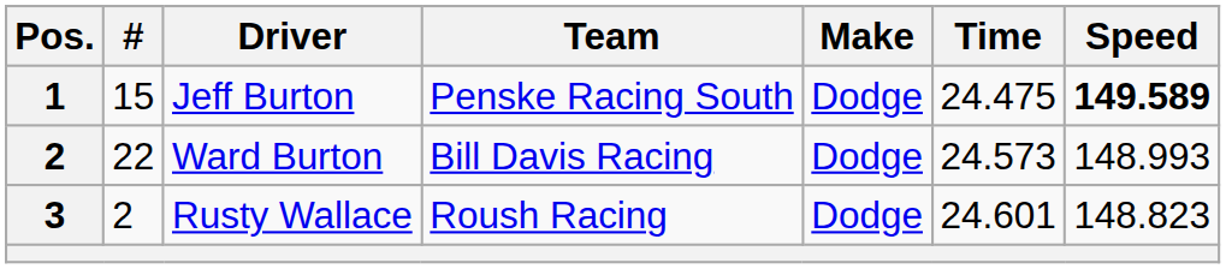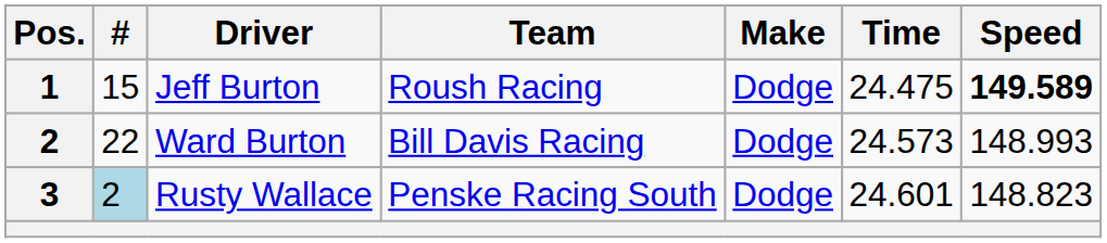 <table class="wikitable" style="font-size:95%">
 <tr>
 <th>Pos.</th>
 <th>#</th>
 <th>Driver</th>
 <th>Team</th>
 <th>Make</th>
 <th>Time</th>
 <th>Speed</th>
 </tr>
 <tr>
 <th>1</th>
 <td>15</td>
 <td><a href='#'>Jeff Burton</a></td>
-<td><a href='#'>Penske Racing South</a></td>
+<td><a href='#'>Roush Racing</a></td>
 <td><a href='#'>Dodge</a></td>
 <td>24.475</td>
 <td><strong>149.589</strong></td>
 </tr>
 <tr>
 <th>2</th>
 <td>22</td>
 <td><a href='#'>Ward Burton</a></td>
 <td><a href='#'>Bill Davis Racing</a></td>
 <td><a href='#'>Dodge</a></td>
 <td>24.573</td>
 <td>148.993</td>
 </tr>
 <tr>
 <th>3</th>
-<td>2</td>
+<td style="background: lightblue;">2</td>
 <td><a href='#'>Rusty Wallace</a></td>
-<td><a href='#'>Roush Racing</a></td>
+<td><a href='#'>Penske Racing South</a></td>
 <td><a href='#'>Dodge</a></td>
 <td>24.601</td>
 <td>148.823</td>
 </tr>
 <tr>
 <th colspan="7"></th>
 </tr>
 </table>
